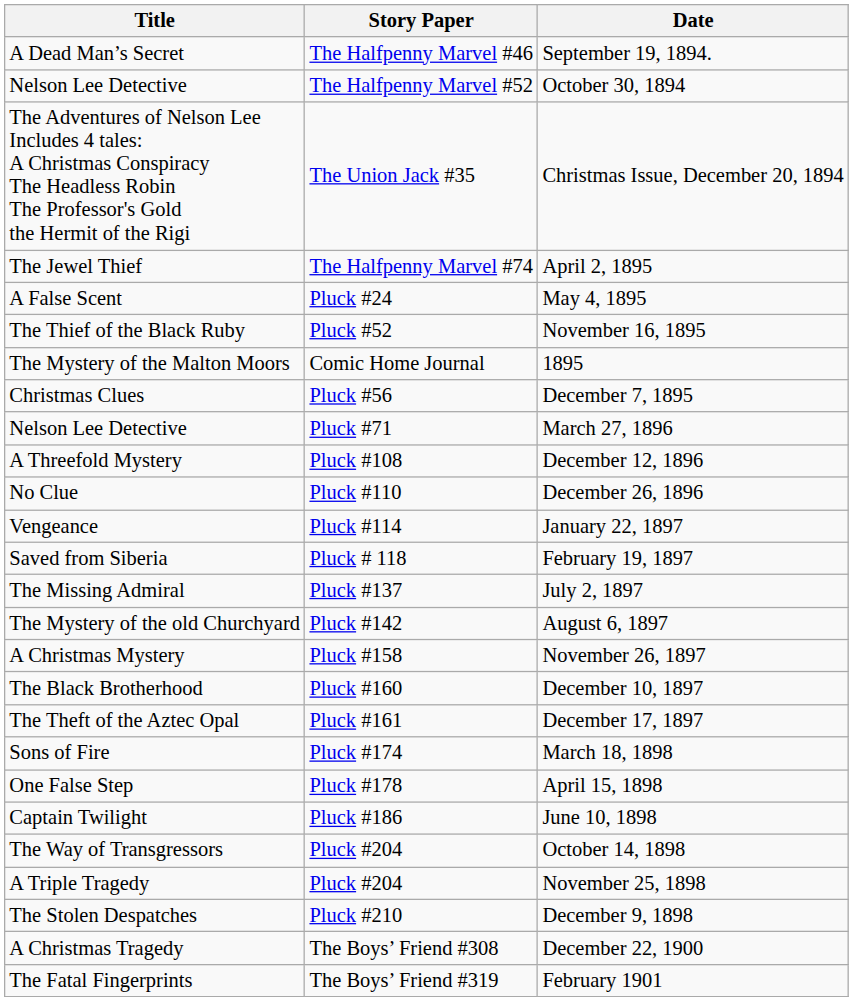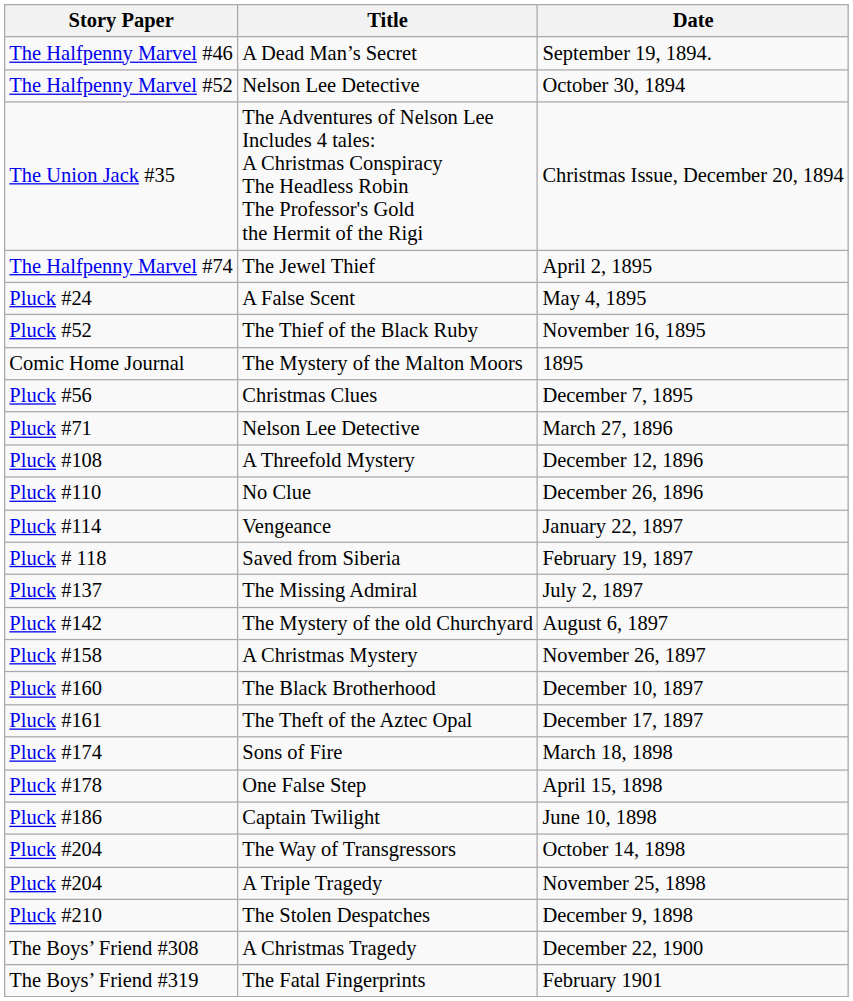 <table class="wikitable">
 <tr>
+<th>Story Paper</th>
 <th>Title</th>
-<th>Story Paper</th>
 <th>Date</th>
 </tr>
 <tr>
+<td><a href='#'>The Halfpenny Marvel</a> #46</td>
 <td>A Dead Man’s Secret</td>
-<td><a href='#'>The Halfpenny Marvel</a> #46</td>
 <td>September 19, 1894.</td>
 </tr>
 <tr>
+<td><a href='#'>The Halfpenny Marvel</a> #52</td>
 <td>Nelson Lee Detective</td>
-<td><a href='#'>The Halfpenny Marvel</a> #52</td>
 <td>October 30, 1894</td>
 </tr>
 <tr>
+<td><a href='#'>The Union Jack</a> #35</td>
 <td>The Adventures of Nelson Lee <br> Includes 4 tales: <br>A Christmas Conspiracy <br> The Headless Robin <br> The Professor's Gold <br> the Hermit of the Rigi</td>
-<td><a href='#'>The Union Jack</a> #35</td>
 <td>Christmas Issue, December 20, 1894</td>
 </tr>
 <tr>
+<td><a href='#'>The Halfpenny Marvel</a> #74</td>
 <td>The Jewel Thief</td>
-<td><a href='#'>The Halfpenny Marvel</a> #74</td>
 <td>April 2, 1895</td>
 </tr>
 <tr>
+<td><a href='#'>Pluck</a> #24</td>
 <td>A False Scent</td>
-<td><a href='#'>Pluck</a> #24</td>
 <td>May 4, 1895</td>
 </tr>
 <tr>
+<td><a href='#'>Pluck</a> #52</td>
 <td>The Thief of the Black Ruby</td>
-<td><a href='#'>Pluck</a> #52</td>
 <td>November 16, 1895</td>
 </tr>
 <tr>
+<td>Comic Home Journal</td>
 <td>The Mystery of the Malton Moors</td>
-<td>Comic Home Journal</td>
 <td>1895</td>
 </tr>
 <tr>
+<td><a href='#'>Pluck</a> #56</td>
 <td>Christmas Clues</td>
-<td><a href='#'>Pluck</a> #56</td>
 <td>December 7, 1895</td>
 </tr>
 <tr>
+<td><a href='#'>Pluck</a> #71</td>
 <td>Nelson Lee Detective</td>
-<td><a href='#'>Pluck</a> #71</td>
 <td>March 27, 1896</td>
 </tr>
 <tr>
+<td><a href='#'>Pluck</a> #108</td>
 <td>A Threefold Mystery</td>
-<td><a href='#'>Pluck</a> #108</td>
 <td>December 12, 1896</td>
 </tr>
 <tr>
+<td><a href='#'>Pluck</a> #110</td>
 <td>No Clue</td>
-<td><a href='#'>Pluck</a> #110</td>
 <td>December 26, 1896</td>
 </tr>
 <tr>
+<td><a href='#'>Pluck</a> #114</td>
 <td>Vengeance</td>
-<td><a href='#'>Pluck</a> #114</td>
 <td>January 22, 1897</td>
 </tr>
 <tr>
+<td><a href='#'>Pluck</a> # 118</td>
 <td>Saved from Siberia</td>
-<td><a href='#'>Pluck</a> # 118</td>
 <td>February 19, 1897</td>
 </tr>
 <tr>
+<td><a href='#'>Pluck</a> #137</td>
 <td>The Missing Admiral</td>
-<td><a href='#'>Pluck</a> #137</td>
 <td>July 2, 1897</td>
 </tr>
 <tr>
+<td><a href='#'>Pluck</a> #142</td>
 <td>The Mystery of the old Churchyard</td>
-<td><a href='#'>Pluck</a> #142</td>
 <td>August 6, 1897</td>
 </tr>
 <tr>
+<td><a href='#'>Pluck</a> #158</td>
 <td>A Christmas Mystery</td>
-<td><a href='#'>Pluck</a> #158</td>
 <td>November 26, 1897</td>
 </tr>
 <tr>
+<td><a href='#'>Pluck</a> #160</td>
 <td>The Black Brotherhood</td>
-<td><a href='#'>Pluck</a> #160</td>
 <td>December 10, 1897</td>
 </tr>
 <tr>
+<td><a href='#'>Pluck</a> #161</td>
 <td>The Theft of the Aztec Opal</td>
-<td><a href='#'>Pluck</a> #161</td>
 <td>December 17, 1897</td>
 </tr>
 <tr>
+<td><a href='#'>Pluck</a> #174</td>
 <td>Sons of Fire</td>
-<td><a href='#'>Pluck</a> #174</td>
 <td>March 18, 1898</td>
 </tr>
 <tr>
+<td><a href='#'>Pluck</a> #178</td>
 <td>One False Step</td>
-<td><a href='#'>Pluck</a> #178</td>
 <td>April 15, 1898</td>
 </tr>
 <tr>
+<td><a href='#'>Pluck</a> #186</td>
 <td>Captain Twilight</td>
-<td><a href='#'>Pluck</a> #186</td>
 <td>June 10, 1898</td>
 </tr>
 <tr>
+<td><a href='#'>Pluck</a> #204</td>
 <td>The Way of Transgressors</td>
-<td><a href='#'>Pluck</a> #204</td>
 <td>October 14, 1898</td>
 </tr>
 <tr>
+<td><a href='#'>Pluck</a> #204</td>
 <td>A Triple Tragedy</td>
-<td><a href='#'>Pluck</a> #204</td>
 <td>November 25, 1898</td>
 </tr>
 <tr>
+<td><a href='#'>Pluck</a> #210</td>
 <td>The Stolen Despatches</td>
-<td><a href='#'>Pluck</a> #210</td>
 <td>December 9, 1898</td>
 </tr>
 <tr>
+<td>The Boys’ Friend #308</td>
 <td>A Christmas Tragedy</td>
-<td>The Boys’ Friend #308</td>
 <td>December 22, 1900</td>
 </tr>
 <tr>
+<td>The Boys’ Friend #319</td>
 <td>The Fatal Fingerprints</td>
-<td>The Boys’ Friend #319</td>
 <td>February 1901</td>
 </tr>
 </table>
